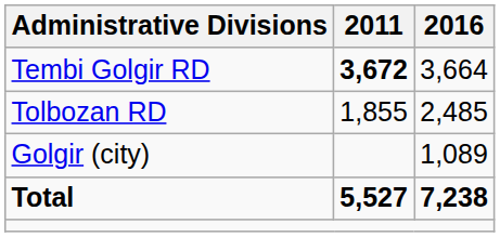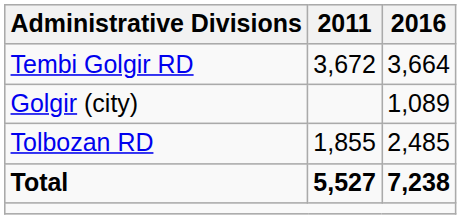 <table class="wikitable">
 <tr>
 <th>Administrative Divisions</th>
 <th>2011</th>
 <th>2016</th>
 </tr>
 <tr>
 <td><a href='#'>Tembi Golgir RD</a></td>
-<td style="text-align: right;"><strong>3,672</strong></td>
+<td style="text-align: right;">3,672</td>
 <td style="text-align: right;">3,664</td>
+</tr>
+<tr>
+<td><a href='#'>Golgir</a> (city)</td>
+<td style="text-align: right;"></td>
+<td style="text-align: right;">1,089</td>
 </tr>
 <tr>
 <td><a href='#'>Tolbozan RD</a></td>
 <td style="text-align: right;">1,855</td>
 <td style="text-align: right;">2,485</td>
-</tr>
-<tr>
-<td><a href='#'>Golgir</a> (city)</td>
-<td style="text-align: right;"></td>
-<td style="text-align: right;">1,089</td>
 </tr>
 <tr>
 <td><strong>Total</strong></td>
 <td style="text-align: right;"><strong>5,527</strong></td>
 <td style="text-align: right;"><strong>7,238</strong></td>
 </tr>
 <tr>
 <td colspan=3></td>
 </tr>
 </table>
